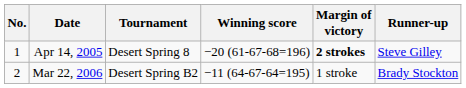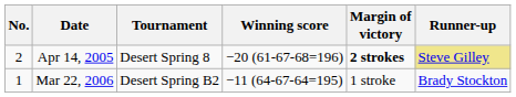 <table class="wikitable" style="font-size:95%;">
 <tr>
 <th>No.</th>
 <th>Date</th>
 <th>Tournament</th>
 <th>Winning score</th>
 <th>Margin of<br>victory</th>
 <th>Runner-up</th>
 </tr>
 <tr>
-<td align=center>1</td>
+<td align=center>2</td>
 <td align=right>Apr 14, <a href='#'>2005</a></td>
 <td>Desert Spring 8</td>
 <td>−20 (61-67-68=196)</td>
 <td><strong>2 strokes</strong></td>
-<td> <a href='#'>Steve Gilley</a></td>
+<td style="background: khaki;"> <a href='#'>Steve Gilley</a></td>
 </tr>
 <tr>
-<td align=center>2</td>
+<td align=center>1</td>
 <td align=right>Mar 22, <a href='#'>2006</a></td>
 <td>Desert Spring B2</td>
 <td>−11 (64-67-64=195)</td>
 <td>1 stroke</td>
 <td> <a href='#'>Brady Stockton</a></td>
 </tr>
 </table>
